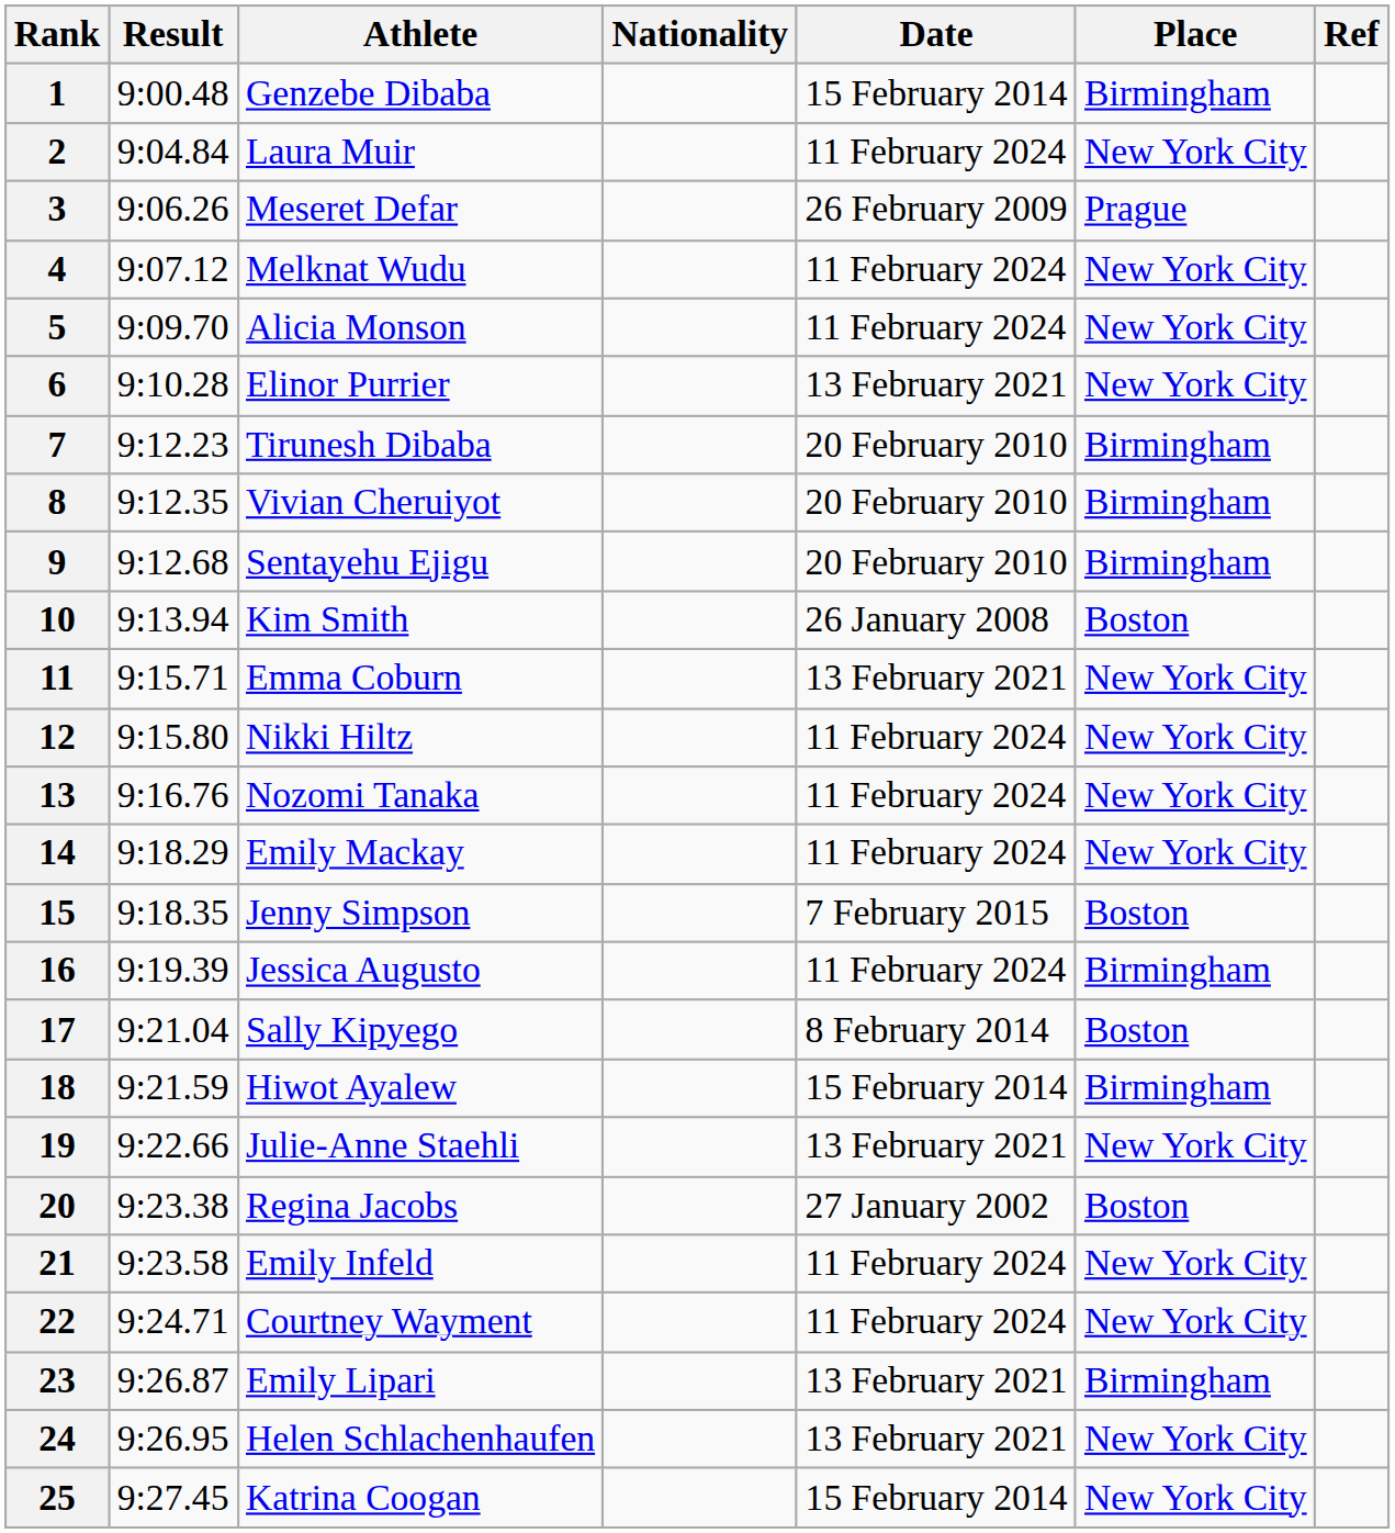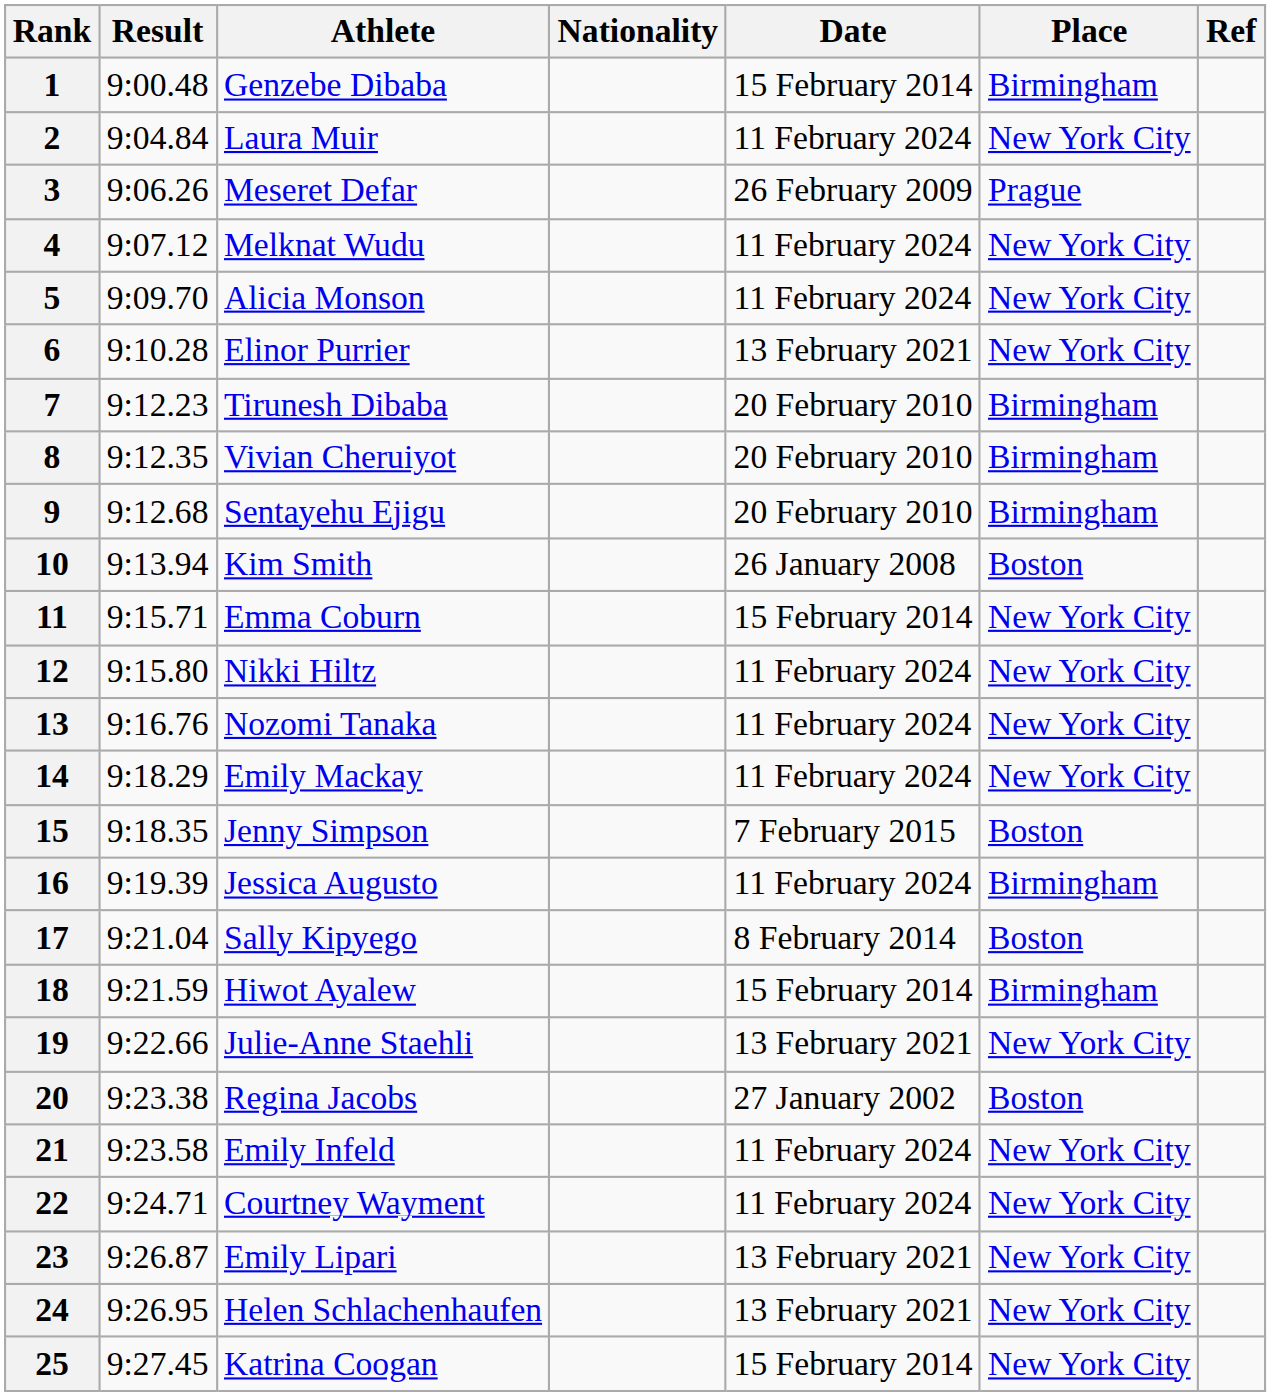 <table class="wikitable">
 <tr>
 <th>Rank</th>
 <th>Result</th>
 <th>Athlete</th>
 <th>Nationality</th>
 <th>Date</th>
 <th>Place</th>
 <th>Ref</th>
 </tr>
 <tr>
 <th>1</th>
 <td>9:00.48</td>
 <td><a href='#'>Genzebe Dibaba</a></td>
 <td></td>
 <td>15 February 2014</td>
 <td><a href='#'>Birmingham</a></td>
 <td></td>
 </tr>
 <tr>
 <th>2</th>
 <td>9:04.84</td>
 <td><a href='#'>Laura Muir</a></td>
 <td></td>
 <td>11 February 2024</td>
 <td><a href='#'>New York City</a></td>
 <td></td>
 </tr>
 <tr>
 <th>3</th>
 <td>9:06.26</td>
 <td><a href='#'>Meseret Defar</a></td>
 <td></td>
 <td>26 February 2009</td>
 <td><a href='#'>Prague</a></td>
 <td></td>
 </tr>
 <tr>
 <th>4</th>
 <td>9:07.12</td>
 <td><a href='#'>Melknat Wudu</a></td>
 <td></td>
 <td>11 February 2024</td>
 <td><a href='#'>New York City</a></td>
 <td></td>
 </tr>
 <tr>
 <th>5</th>
 <td>9:09.70</td>
 <td><a href='#'>Alicia Monson</a></td>
 <td></td>
 <td>11 February 2024</td>
 <td><a href='#'>New York City</a></td>
 <td></td>
 </tr>
 <tr>
 <th>6</th>
 <td>9:10.28</td>
 <td><a href='#'>Elinor Purrier</a></td>
 <td></td>
 <td>13 February 2021</td>
 <td><a href='#'>New York City</a></td>
 <td></td>
 </tr>
 <tr>
 <th>7</th>
 <td>9:12.23</td>
 <td><a href='#'>Tirunesh Dibaba</a></td>
 <td></td>
 <td>20 February 2010</td>
 <td><a href='#'>Birmingham</a></td>
 <td></td>
 </tr>
 <tr>
 <th>8</th>
 <td>9:12.35</td>
 <td><a href='#'>Vivian Cheruiyot</a></td>
 <td></td>
 <td>20 February 2010</td>
 <td><a href='#'>Birmingham</a></td>
 <td></td>
 </tr>
 <tr>
 <th>9</th>
 <td>9:12.68</td>
 <td><a href='#'>Sentayehu Ejigu</a></td>
 <td></td>
 <td>20 February 2010</td>
 <td><a href='#'>Birmingham</a></td>
 <td></td>
 </tr>
 <tr>
 <th>10</th>
 <td>9:13.94</td>
 <td><a href='#'>Kim Smith</a></td>
 <td></td>
 <td>26 January 2008</td>
 <td><a href='#'>Boston</a></td>
 <td></td>
 </tr>
 <tr>
 <th>11</th>
 <td>9:15.71</td>
 <td><a href='#'>Emma Coburn</a></td>
 <td></td>
-<td>13 February 2021</td>
+<td>15 February 2014</td>
 <td><a href='#'>New York City</a></td>
 <td></td>
 </tr>
 <tr>
 <th>12</th>
 <td>9:15.80</td>
 <td><a href='#'>Nikki Hiltz</a></td>
 <td></td>
 <td>11 February 2024</td>
 <td><a href='#'>New York City</a></td>
 <td></td>
 </tr>
 <tr>
 <th>13</th>
 <td>9:16.76</td>
 <td><a href='#'>Nozomi Tanaka</a></td>
 <td></td>
 <td>11 February 2024</td>
 <td><a href='#'>New York City</a></td>
 <td></td>
 </tr>
 <tr>
 <th>14</th>
 <td>9:18.29</td>
 <td><a href='#'>Emily Mackay</a></td>
 <td></td>
 <td>11 February 2024</td>
 <td><a href='#'>New York City</a></td>
 <td></td>
 </tr>
 <tr>
 <th>15</th>
 <td>9:18.35</td>
 <td><a href='#'>Jenny Simpson</a></td>
 <td></td>
 <td>7 February 2015</td>
 <td><a href='#'>Boston</a></td>
 <td></td>
 </tr>
 <tr>
 <th>16</th>
 <td>9:19.39</td>
 <td><a href='#'>Jessica Augusto</a></td>
 <td></td>
 <td>11 February 2024</td>
 <td><a href='#'>Birmingham</a></td>
 <td></td>
 </tr>
 <tr>
 <th>17</th>
 <td>9:21.04</td>
 <td><a href='#'>Sally Kipyego</a></td>
 <td></td>
 <td>8 February 2014</td>
 <td><a href='#'>Boston</a></td>
 <td></td>
 </tr>
 <tr>
 <th>18</th>
 <td>9:21.59</td>
 <td><a href='#'>Hiwot Ayalew</a></td>
 <td></td>
 <td>15 February 2014</td>
 <td><a href='#'>Birmingham</a></td>
 <td></td>
 </tr>
 <tr>
 <th>19</th>
 <td>9:22.66</td>
 <td><a href='#'>Julie-Anne Staehli</a></td>
 <td></td>
 <td>13 February 2021</td>
 <td><a href='#'>New York City</a></td>
 <td></td>
 </tr>
 <tr>
 <th>20</th>
 <td>9:23.38</td>
 <td><a href='#'>Regina Jacobs</a></td>
 <td></td>
 <td>27 January 2002</td>
 <td><a href='#'>Boston</a></td>
 <td></td>
 </tr>
 <tr>
 <th>21</th>
 <td>9:23.58</td>
 <td><a href='#'>Emily Infeld</a></td>
 <td></td>
 <td>11 February 2024</td>
 <td><a href='#'>New York City</a></td>
 <td></td>
 </tr>
 <tr>
 <th>22</th>
 <td>9:24.71</td>
 <td><a href='#'>Courtney Wayment</a></td>
 <td></td>
 <td>11 February 2024</td>
 <td><a href='#'>New York City</a></td>
 <td></td>
 </tr>
 <tr>
 <th>23</th>
 <td>9:26.87</td>
 <td><a href='#'>Emily Lipari</a></td>
 <td></td>
 <td>13 February 2021</td>
-<td><a href='#'>Birmingham</a></td>
+<td><a href='#'>New York City</a></td>
 <td></td>
 </tr>
 <tr>
 <th>24</th>
 <td>9:26.95</td>
 <td><a href='#'>Helen Schlachenhaufen</a></td>
 <td></td>
 <td>13 February 2021</td>
 <td><a href='#'>New York City</a></td>
 <td></td>
 </tr>
 <tr>
 <th>25</th>
 <td>9:27.45</td>
 <td><a href='#'>Katrina Coogan</a></td>
 <td></td>
 <td>15 February 2014</td>
 <td><a href='#'>New York City</a></td>
 <td></td>
 </tr>
 </table>
